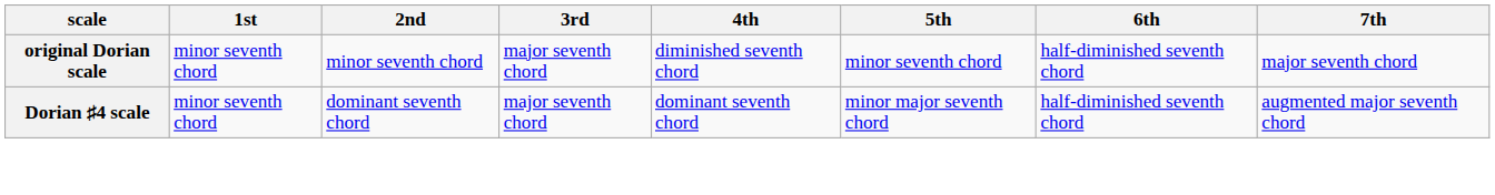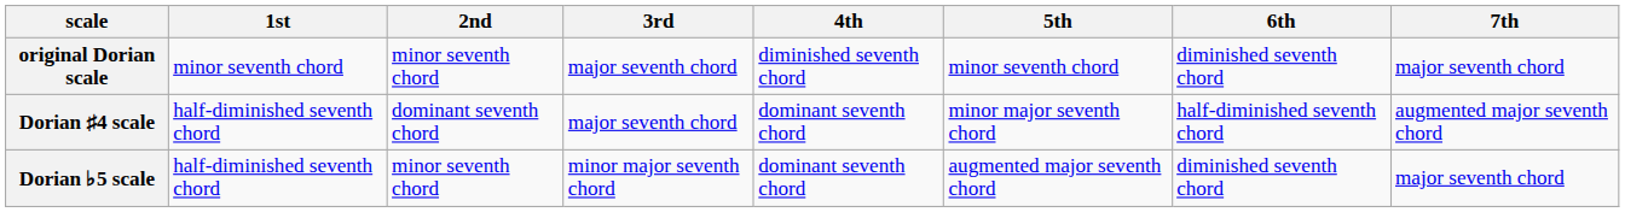 <table class=wikitable>
 <tr>
 <th>scale</th>
 <th>1st</th>
 <th>2nd</th>
 <th>3rd</th>
 <th>4th</th>
 <th>5th</th>
 <th>6th</th>
 <th>7th</th>
 </tr>
 <tr>
 <th>original Dorian scale</th>
 <td><a href='#'>minor seventh chord</a></td>
 <td><a href='#'>minor seventh chord</a></td>
 <td><a href='#'>major seventh chord</a></td>
 <td><a href='#'>diminished seventh chord</a></td>
 <td><a href='#'>minor seventh chord</a></td>
-<td><a href='#'>half-diminished seventh chord</a></td>
+<td><a href='#'>diminished seventh chord</a></td>
 <td><a href='#'>major seventh chord</a></td>
 </tr>
 <tr>
 <th>Dorian ♯4 scale</th>
-<td><a href='#'>minor seventh chord</a></td>
+<td><a href='#'>half-diminished seventh chord</a></td>
 <td><a href='#'>dominant seventh chord</a></td>
 <td><a href='#'>major seventh chord</a></td>
 <td><a href='#'>dominant seventh chord</a></td>
 <td><a href='#'>minor major seventh chord</a></td>
 <td><a href='#'>half-diminished seventh chord</a></td>
 <td><a href='#'>augmented major seventh chord</a></td>
 </tr>
+<tr>
+<th>Dorian ♭5 scale</th>
+<td><a href='#'>half-diminished seventh chord</a></td>
+<td><a href='#'>minor seventh chord</a></td>
+<td><a href='#'>minor major seventh chord</a></td>
+<td><a href='#'>dominant seventh chord</a></td>
+<td><a href='#'>augmented major seventh chord</a></td>
+<td><a href='#'>diminished seventh chord</a></td>
+<td><a href='#'>major seventh chord</a></td>
+</tr>
 </table>
